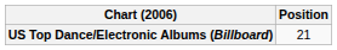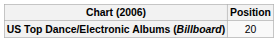 <table class="wikitable plainrowheaders" style="text-align:center">
 <tr>
 <th scope="col">Chart (2006)</th>
 <th scope="col">Position</th>
 </tr>
 <tr>
 <th scope="row">US Top Dance/Electronic Albums (<em>Billboard</em>)</th>
-<td>21</td>
+<td>20</td>
 </tr>
 </table>
